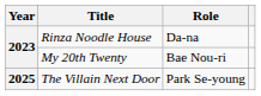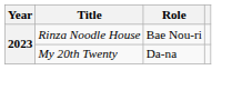 <table class="wikitable  plainrowheaders">
 <tr>
 <th scope="col">Year</th>
 <th scope="col">Title</th>
 <th scope="col">Role</th>
 <th scope="col" class="unsortable"></th>
 </tr>
 <tr>
 <th scope="row" rowspan="2">2023</th>
 <td><em>Rinza Noodle House</em></td>
-<td>Da-na</td>
+<td>Bae Nou-ri</td>
 <td style="text-align:center"></td>
 </tr>
 <tr>
 <td><em>My 20th Twenty</em></td>
-<td>Bae Nou-ri</td>
-<td style="text-align:center"></td>
-</tr>
-<tr>
-<th scope="row">2025</th>
-<td><em>The Villain Next Door</em></td>
-<td>Park Se-young</td>
+<td>Da-na</td>
 <td style="text-align:center"></td>
 </tr>
 </table>
